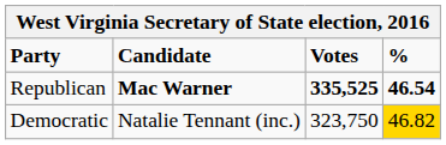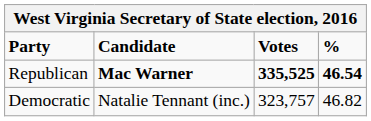 <table class="wikitable">
 <tr>
 <th colspan="4">West Virginia Secretary of State election, 2016</th>
 </tr>
 <tr>
 <td><strong>Party</strong></td>
 <td><strong>Candidate</strong></td>
 <td><strong>Votes</strong></td>
 <td><strong>%</strong></td>
 </tr>
 <tr>
 <td>Republican</td>
 <td><strong>Mac Warner</strong></td>
 <td><strong>335,525</strong></td>
 <td><strong>46.54</strong></td>
 </tr>
 <tr>
 <td>Democratic</td>
 <td>Natalie Tennant (inc.)</td>
-<td>323,750</td>
-<td style="background: gold;">46.82</td>
+<td>323,757</td>
+<td>46.82</td>
 </tr>
 </table>
